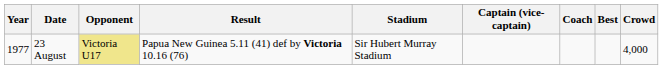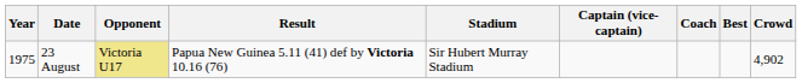 <table class="wikitable sortable" style="width: 75%; margin: 0 auto 0 auto;">
 <tr>
 <th>Year</th>
 <th>Date</th>
 <th>Opponent</th>
 <th>Result</th>
 <th>Stadium</th>
 <th>Captain (vice-captain)</th>
 <th>Coach</th>
 <th>Best</th>
 <th>Crowd</th>
 </tr>
 <tr>
-<td>1977</td>
+<td>1975</td>
 <td>23 August</td>
 <td style="background: khaki;">Victoria U17</td>
 <td> Papua New Guinea 5.11 (41) def by  <strong>Victoria</strong> 10.16 (76)</td>
 <td>Sir Hubert Murray Stadium</td>
 <td></td>
 <td></td>
 <td></td>
-<td>4,000</td>
+<td>4,902</td>
 </tr>
 </table>
